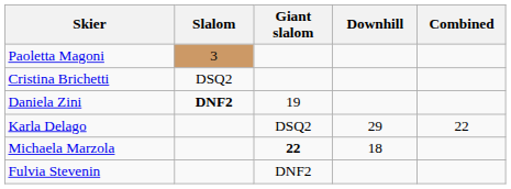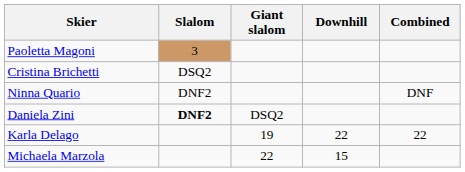 <table class="wikitable" width=550px style="font-size:100%; text-align:center;">
 <tr>
 <th width=250px>Skier</th>
 <th width=100px>Slalom</th>
 <th width=100px>Giant slalom</th>
 <th width=100px>Downhill</th>
 <th width=100px>Combined</th>
 </tr>
 <tr>
 <td align=left><a href='#'>Paoletta Magoni</a></td>
 <td bgcolor=cc9966>3</td>
 <td></td>
 <td></td>
 <td></td>
 </tr>
 <tr>
 <td align=left><a href='#'>Cristina Brichetti</a></td>
 <td>DSQ2</td>
 <td></td>
 <td></td>
 <td></td>
 </tr>
 <tr>
+<td align=left><a href='#'>Ninna Quario</a></td>
+<td>DNF2</td>
+<td></td>
+<td></td>
+<td>DNF</td>
+</tr>
+<tr>
 <td align=left><a href='#'>Daniela Zini</a></td>
 <td><strong>DNF2</strong></td>
-<td>19</td>
+<td>DSQ2</td>
 <td></td>
 <td></td>
 </tr>
 <tr>
 <td align=left><a href='#'>Karla Delago</a></td>
 <td></td>
-<td>DSQ2</td>
-<td>29</td>
+<td>19</td>
+<td>22</td>
 <td>22</td>
 </tr>
 <tr>
 <td align=left><a href='#'>Michaela Marzola</a></td>
 <td></td>
-<td><strong>22</strong></td>
-<td>18</td>
-<td></td>
-</tr>
-<tr>
-<td align=left><a href='#'>Fulvia Stevenin</a></td>
-<td></td>
-<td>DNF2</td>
-<td></td>
+<td>22</td>
+<td>15</td>
 <td></td>
 </tr>
 </table>
